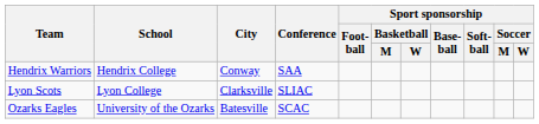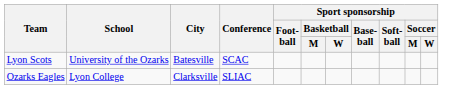 <table class="sortable wikitable">
 <tr>
 <th rowspan=3>Team</th>
 <th rowspan=3>School</th>
 <th rowspan=3>City</th>
 <th rowspan=3>Conference</th>
 <th colspan=7>Sport sponsorship</th>
 </tr>
 <tr>
 <th rowspan=2>Foot-<br>ball</th>
 <th colspan=2>Basketball</th>
 <th rowspan=2>Base-<br>ball</th>
 <th rowspan=2>Soft-<br>ball</th>
 <th colspan=2>Soccer</th>
 </tr>
 <tr>
 <th>M</th>
 <th>W</th>
 <th>M</th>
 <th>W</th>
 </tr>
 <tr>
-<td><a href='#'>Hendrix Warriors</a></td>
-<td><a href='#'>Hendrix College</a></td>
-<td><a href='#'>Conway</a></td>
-<td><a href='#'>SAA</a></td>
-<td></td>
-<td></td>
-<td></td>
-<td></td>
-<td></td>
-<td></td>
-<td></td>
-</tr>
-<tr>
 <td><a href='#'>Lyon Scots</a></td>
-<td><a href='#'>Lyon College</a> </td>
-<td><a href='#'>Clarksville</a></td>
-<td><a href='#'>SLIAC</a></td>
+<td><a href='#'>University of the Ozarks</a></td>
+<td><a href='#'>Batesville</a></td>
+<td><a href='#'>SCAC</a></td>
 <td> </td>
 <td></td>
 <td></td>
 <td></td>
 <td></td>
 <td></td>
 <td></td>
 </tr>
 <tr>
 <td><a href='#'>Ozarks Eagles</a></td>
-<td><a href='#'>University of the Ozarks</a></td>
-<td><a href='#'>Batesville</a></td>
-<td><a href='#'>SCAC</a></td>
+<td><a href='#'>Lyon College</a> </td>
+<td><a href='#'>Clarksville</a></td>
+<td><a href='#'>SLIAC</a></td>
 <td></td>
 <td></td>
 <td></td>
 <td></td>
 <td></td>
 <td></td>
 <td></td>
 </tr>
 </table>
